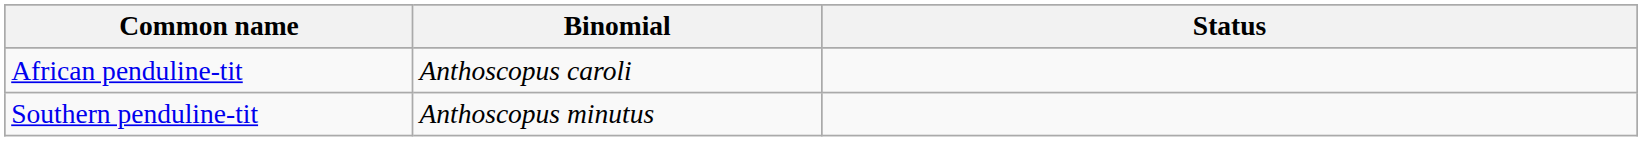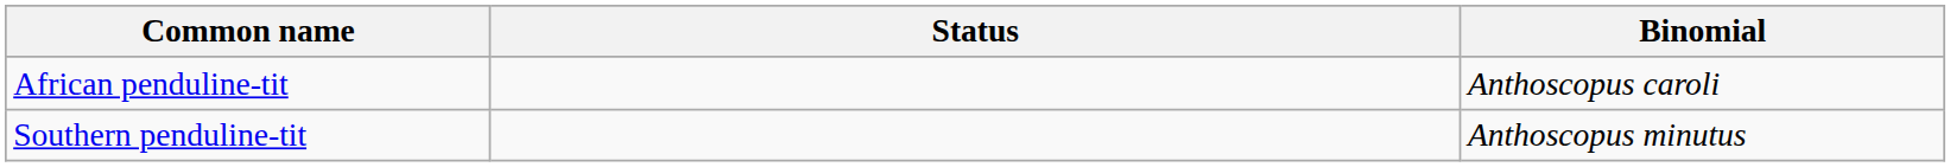 <table width=60% class="wikitable">
 <tr>
 <th width=25%>Common name</th>
+<th width=50%>Status</th>
 <th width=25%>Binomial</th>
-<th width=50%>Status</th>
 </tr>
 <tr>
 <td><a href='#'>African penduline-tit</a></td>
+<td></td>
 <td><em>Anthoscopus caroli</em></td>
-<td></td>
 </tr>
 <tr>
 <td><a href='#'>Southern penduline-tit</a></td>
+<td></td>
 <td><em>Anthoscopus minutus</em></td>
-<td></td>
 </tr>
 </table>
